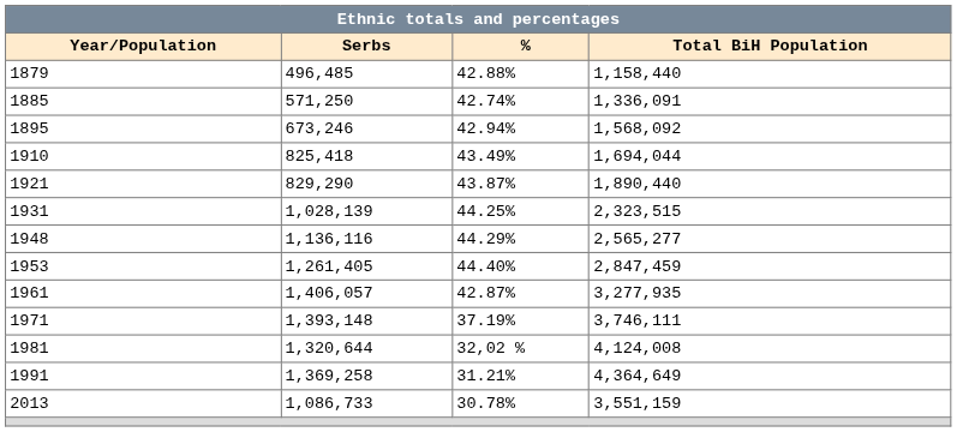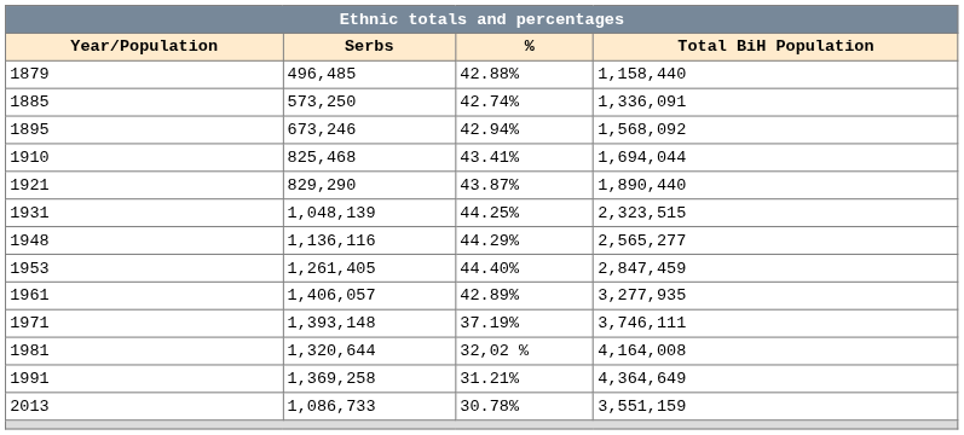 <table border="2" cellspacing="0" cellpadding="3" rules="all"  style="width:60%; clear:all; margin:3px 0 0; border-style:solid; border-width:1px; border-collapse:collapse; font-size:100%; empty-cells:show;">
 <tr>
 <td colspan="14"  style="text-align:center; background:#778899; color:white;"><strong>Ethnic totals and percentages</strong></td>
 </tr>
 <tr style="background:#ffebcd;">
 <th>Year/Population</th>
 <th>Serbs</th>
 <th> %</th>
 <th>Total BiH Population</th>
 </tr>
 <tr>
 <td>1879</td>
 <td>496,485</td>
 <td>42.88%</td>
 <td>1,158,440</td>
 </tr>
 <tr>
 <td>1885</td>
-<td>571,250</td>
+<td>573,250</td>
 <td>42.74%</td>
 <td>1,336,091</td>
 </tr>
 <tr>
 <td>1895</td>
 <td>673,246</td>
 <td>42.94%</td>
 <td>1,568,092</td>
 </tr>
 <tr>
 <td>1910</td>
-<td>825,418</td>
-<td>43.49%</td>
+<td>825,468</td>
+<td>43.41%</td>
 <td>1,694,044</td>
 </tr>
 <tr>
 <td>1921</td>
 <td>829,290</td>
 <td>43.87%</td>
 <td>1,890,440</td>
 </tr>
 <tr>
 <td>1931</td>
-<td>1,028,139</td>
+<td>1,048,139</td>
 <td>44.25%</td>
 <td>2,323,515</td>
 </tr>
 <tr>
 <td>1948</td>
 <td>1,136,116</td>
 <td>44.29%</td>
 <td>2,565,277</td>
 </tr>
 <tr>
 <td>1953</td>
 <td>1,261,405</td>
 <td>44.40%</td>
 <td>2,847,459</td>
 </tr>
 <tr>
 <td>1961</td>
 <td>1,406,057</td>
-<td>42.87%</td>
+<td>42.89%</td>
 <td>3,277,935</td>
 </tr>
 <tr>
 <td>1971</td>
 <td>1,393,148</td>
 <td>37.19%</td>
 <td>3,746,111</td>
 </tr>
 <tr>
 <td>1981</td>
 <td>1,320,644</td>
 <td>32,02 %</td>
-<td>4,124,008</td>
+<td>4,164,008</td>
 </tr>
 <tr>
 <td>1991</td>
 <td>1,369,258</td>
 <td>31.21%</td>
 <td>4,364,649</td>
 </tr>
 <tr>
 <td>2013</td>
 <td>1,086,733</td>
 <td>30.78%</td>
 <td>3,551,159</td>
 </tr>
 <tr>
 <td colspan="10"  style="text-align:center; background:#dcdcdc;"></td>
 </tr>
 </table>
